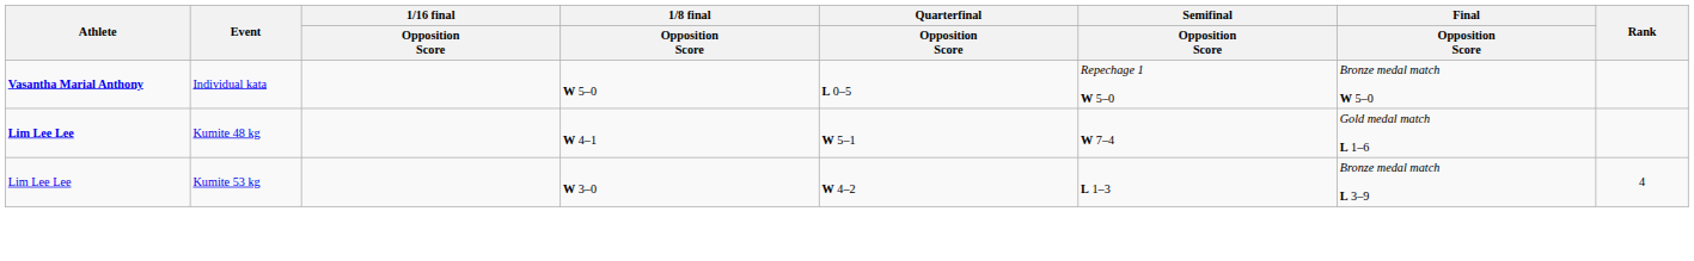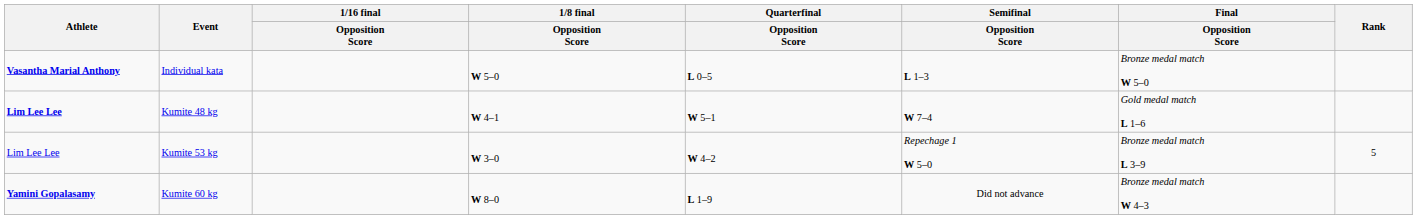 <table class="wikitable" width="100%" style="text-align:left; font-size:90%">
 <tr>
 <th rowspan=2 width="10%">Athlete</th>
 <th rowspan=2 width="6%">Event</th>
 <th width="14%">1/16 final</th>
 <th width="14%">1/8 final</th>
 <th width="14%">Quarterfinal</th>
 <th width="14%">Semifinal</th>
 <th width="14%">Final</th>
 <th rowspan=2 width="5%">Rank</th>
 </tr>
 <tr>
 <th>Opposition<br>Score</th>
 <th>Opposition<br>Score</th>
 <th>Opposition<br>Score</th>
 <th>Opposition<br>Score</th>
 <th>Opposition<br>Score</th>
 </tr>
 <tr>
 <td><strong><a href='#'>Vasantha Marial Anthony</a></strong></td>
 <td><a href='#'>Individual kata</a></td>
 <td></td>
 <td><br><strong>W</strong> 5–0</td>
 <td><br><strong>L</strong> 0–5</td>
-<td><em>Repechage 1</em><br><br><strong>W</strong> 5–0</td>
+<td><br><strong>L</strong> 1–3</td>
 <td><em>Bronze medal match</em><br><br><strong>W</strong> 5–0</td>
 <td align=center></td>
 </tr>
 <tr>
 <td><strong><a href='#'>Lim Lee Lee</a></strong></td>
 <td><a href='#'>Kumite 48 kg</a></td>
 <td></td>
 <td><br><strong>W</strong> 4–1</td>
 <td><br><strong>W</strong> 5–1</td>
 <td><br><strong>W</strong> 7–4</td>
 <td><em>Gold medal match</em><br><br><strong>L</strong> 1–6</td>
 <td align=center></td>
 </tr>
 <tr>
 <td><a href='#'>Lim Lee Lee</a></td>
 <td><a href='#'>Kumite 53 kg</a></td>
 <td></td>
 <td><br><strong>W</strong> 3–0</td>
 <td><br><strong>W</strong> 4–2</td>
-<td><br><strong>L</strong> 1–3</td>
+<td><em>Repechage 1</em><br><br><strong>W</strong> 5–0</td>
 <td><em>Bronze medal match</em><br><br><strong>L</strong> 3–9</td>
-<td align=center>4</td>
+<td align=center>5</td>
+</tr>
+<tr>
+<td><strong><a href='#'>Yamini Gopalasamy</a></strong></td>
+<td><a href='#'>Kumite 60 kg</a></td>
+<td></td>
+<td><br><strong>W</strong> 8–0</td>
+<td><br><strong>L</strong> 1–9</td>
+<td align=center>Did not advance</td>
+<td><em>Bronze medal match</em><br><br><strong>W</strong> 4–3</td>
+<td align=center></td>
 </tr>
 </table>
